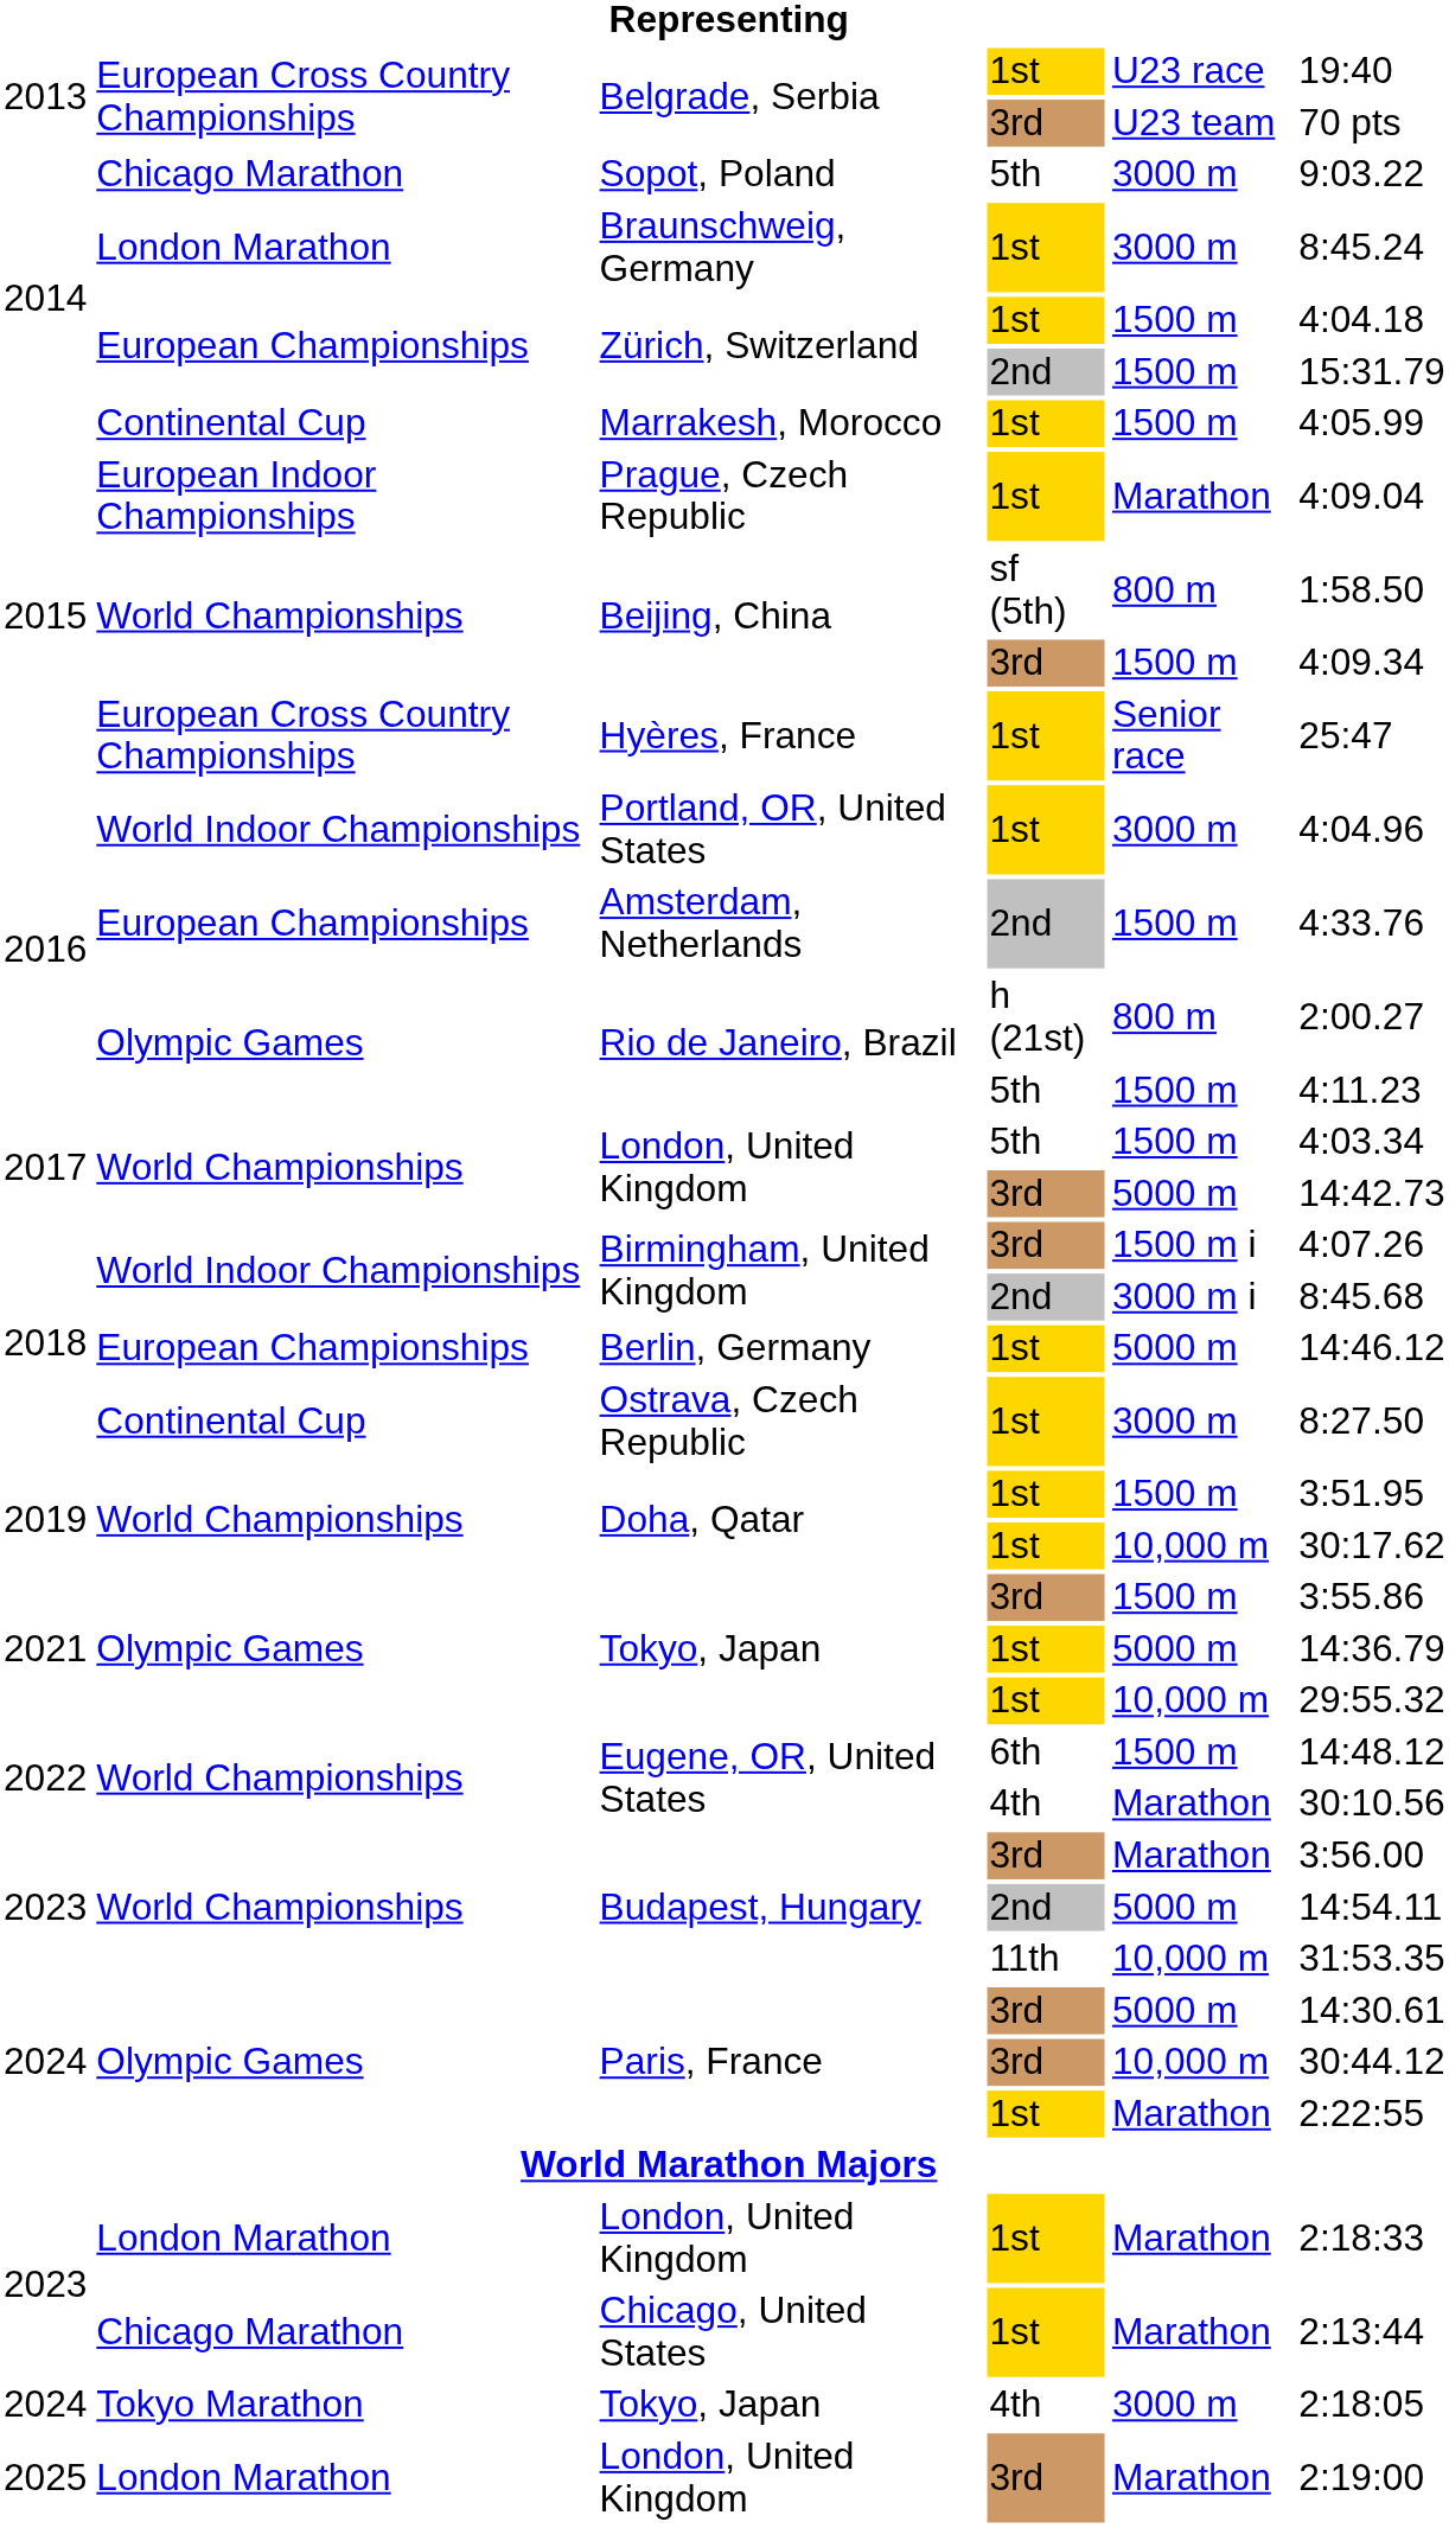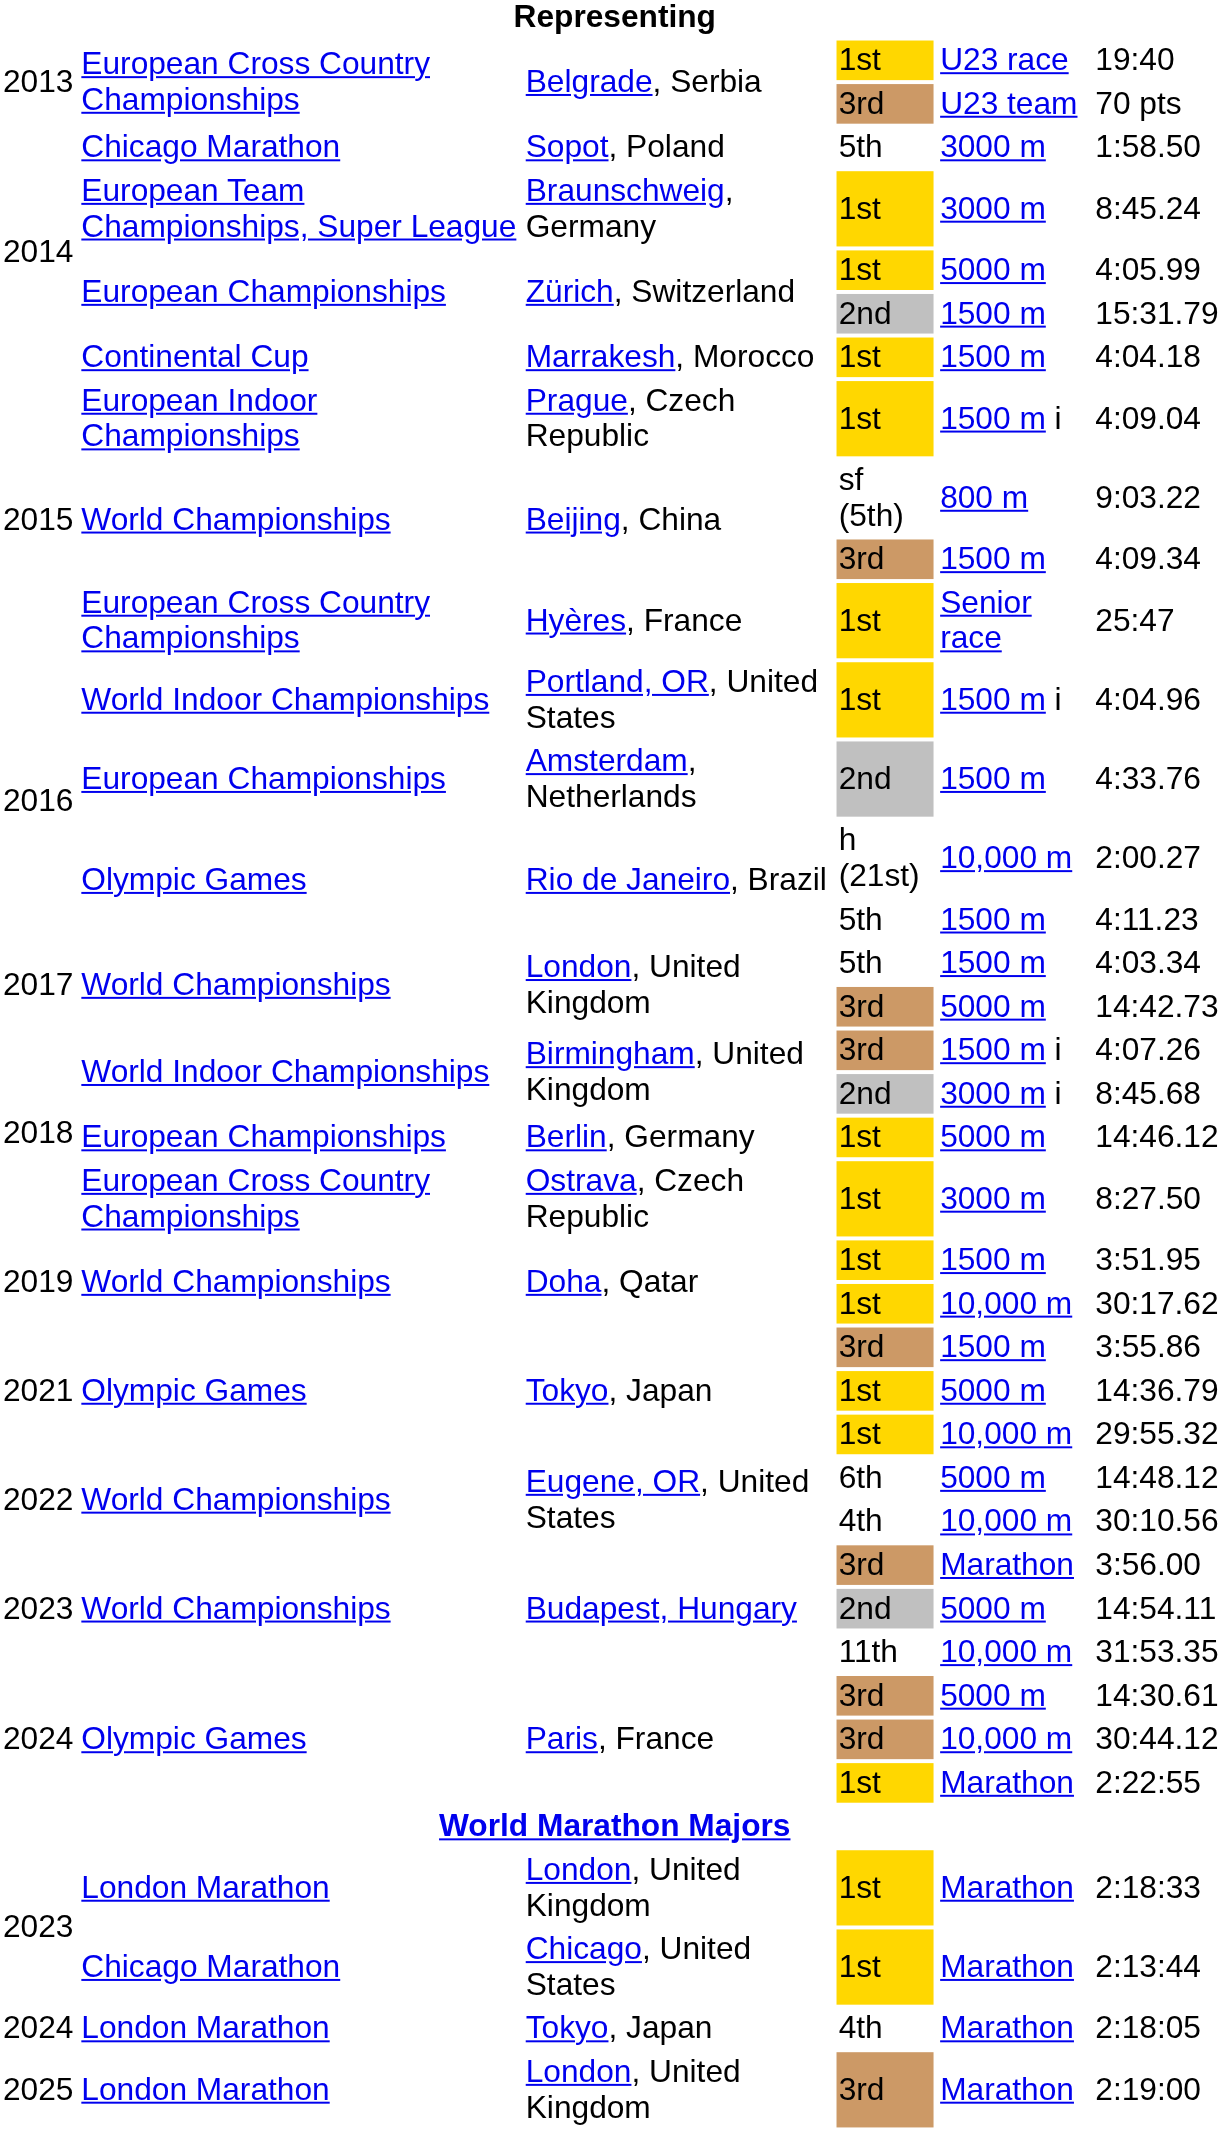 <table>
 <tr>
 <th colspan=7>Representing </th>
 </tr>
 <tr>
 <td rowspan=2>2013</td>
 <td rowspan=2><a href='#'>European Cross Country Championships</a></td>
 <td rowspan=2><a href='#'>Belgrade</a>, Serbia</td>
 <td bgcolor=gold>1st</td>
 <td><a href='#'>U23 race</a></td>
 <td>19:40</td>
 <td></td>
 </tr>
 <tr>
 <td bgcolor=cc9966>3rd</td>
 <td><a href='#'>U23 team</a></td>
 <td>70 pts</td>
 <td></td>
 </tr>
 <tr>
 <td rowspan=5>2014</td>
 <td><a href='#'>Chicago Marathon</a></td>
 <td><a href='#'>Sopot</a>, Poland</td>
 <td>5th</td>
 <td><a href='#'>3000 m</a> </td>
-<td>9:03.22</td>
+<td>1:58.50</td>
 <td></td>
 </tr>
 <tr>
-<td><a href='#'>London Marathon</a></td>
+<td><a href='#'>European Team Championships, Super League</a></td>
 <td><a href='#'>Braunschweig</a>, Germany</td>
 <td bgcolor=gold>1st</td>
 <td><a href='#'>3000 m</a></td>
 <td>8:45.24</td>
 <td></td>
 </tr>
 <tr>
 <td rowspan=2><a href='#'>European Championships</a></td>
 <td rowspan=2><a href='#'>Zürich</a>, Switzerland</td>
 <td bgcolor=gold>1st</td>
-<td><a href='#'>1500 m</a></td>
-<td>4:04.18</td>
+<td><a href='#'>5000 m</a></td>
+<td>4:05.99</td>
 <td></td>
 </tr>
 <tr>
 <td bgcolor=silver>2nd</td>
 <td><a href='#'>1500 m</a></td>
 <td>15:31.79</td>
 <td></td>
 </tr>
 <tr>
 <td><a href='#'>Continental Cup</a></td>
 <td><a href='#'>Marrakesh</a>, Morocco</td>
 <td bgcolor=gold>1st</td>
 <td><a href='#'>1500 m</a></td>
-<td>4:05.99</td>
+<td>4:04.18</td>
 <td></td>
 </tr>
 <tr>
 <td rowspan=4>2015</td>
 <td><a href='#'>European Indoor Championships</a></td>
 <td><a href='#'>Prague</a>, Czech Republic</td>
 <td bgcolor=gold>1st</td>
-<td><a href='#'>Marathon</a></td>
+<td><a href='#'>1500 m</a> i</td>
 <td>4:09.04</td>
 <td></td>
 </tr>
 <tr>
 <td rowspan=2><a href='#'>World Championships</a></td>
 <td rowspan=2><a href='#'>Beijing</a>, China</td>
 <td>sf (5th)</td>
 <td><a href='#'>800 m</a></td>
-<td>1:58.50</td>
+<td>9:03.22</td>
 <td></td>
 </tr>
 <tr>
 <td bgcolor=cc9966>3rd</td>
 <td><a href='#'>1500 m</a></td>
 <td>4:09.34</td>
 <td></td>
 </tr>
 <tr>
 <td><a href='#'>European Cross Country Championships</a></td>
 <td><a href='#'>Hyères</a>, France</td>
 <td bgcolor=gold>1st</td>
 <td><a href='#'>Senior race</a></td>
 <td>25:47</td>
 <td></td>
 </tr>
 <tr>
 <td rowspan=4>2016</td>
 <td><a href='#'>World Indoor Championships</a></td>
 <td><a href='#'>Portland, OR</a>, United States</td>
 <td bgcolor=gold>1st</td>
-<td><a href='#'>3000 m</a></td>
+<td><a href='#'>1500 m</a> i</td>
 <td>4:04.96</td>
 <td></td>
 </tr>
 <tr>
 <td><a href='#'>European Championships</a></td>
 <td><a href='#'>Amsterdam</a>, Netherlands</td>
 <td bgcolor=silver>2nd</td>
 <td><a href='#'>1500 m</a></td>
 <td>4:33.76</td>
 <td></td>
 </tr>
 <tr>
 <td rowspan=2><a href='#'>Olympic Games</a></td>
 <td rowspan=2><a href='#'>Rio de Janeiro</a>, Brazil</td>
 <td>h (21st)</td>
-<td><a href='#'>800 m</a></td>
+<td><a href='#'>10,000 m</a></td>
 <td>2:00.27</td>
 <td></td>
 </tr>
 <tr>
 <td>5th</td>
 <td><a href='#'>1500 m</a></td>
 <td>4:11.23</td>
 <td></td>
 </tr>
 <tr>
 <td rowspan=2>2017</td>
 <td rowspan=2><a href='#'>World Championships</a></td>
 <td rowspan=2><a href='#'>London</a>, United Kingdom</td>
 <td>5th</td>
 <td><a href='#'>1500 m</a></td>
 <td>4:03.34</td>
 <td></td>
 </tr>
 <tr>
 <td bgcolor=cc9966>3rd</td>
 <td><a href='#'>5000 m</a></td>
 <td>14:42.73</td>
 <td></td>
 </tr>
 <tr>
 <td rowspan=4>2018</td>
 <td rowspan=2><a href='#'>World Indoor Championships</a></td>
 <td rowspan=2><a href='#'>Birmingham</a>, United Kingdom</td>
 <td bgcolor=cc9966>3rd</td>
 <td><a href='#'>1500 m</a> i</td>
 <td>4:07.26</td>
 <td></td>
 </tr>
 <tr>
 <td bgcolor=silver>2nd</td>
 <td><a href='#'>3000 m</a> i</td>
 <td>8:45.68</td>
 <td></td>
 </tr>
 <tr>
 <td><a href='#'>European Championships</a></td>
 <td><a href='#'>Berlin</a>, Germany</td>
 <td bgcolor=gold>1st</td>
 <td><a href='#'>5000 m</a></td>
 <td>14:46.12</td>
 <td></td>
 </tr>
 <tr>
-<td><a href='#'>Continental Cup</a></td>
+<td><a href='#'>European Cross Country Championships</a></td>
 <td><a href='#'>Ostrava</a>, Czech Republic</td>
 <td bgcolor=gold>1st</td>
 <td><a href='#'>3000 m</a></td>
 <td>8:27.50</td>
 <td> </td>
 </tr>
 <tr>
 <td rowspan=2>2019</td>
 <td rowspan=2><a href='#'>World Championships</a></td>
 <td rowspan=2><a href='#'>Doha</a>, Qatar</td>
 <td bgcolor=gold>1st</td>
 <td><a href='#'>1500 m</a></td>
 <td>3:51.95</td>
 <td> </td>
 </tr>
 <tr>
 <td bgcolor=gold>1st</td>
 <td><a href='#'>10,000 m</a></td>
 <td>30:17.62</td>
 <td> </td>
 </tr>
 <tr>
 <td rowspan=3>2021</td>
 <td rowspan=3><a href='#'>Olympic Games</a></td>
 <td rowspan=3><a href='#'>Tokyo</a>, Japan</td>
 <td bgcolor=cc9966>3rd</td>
 <td><a href='#'>1500 m</a></td>
 <td>3:55.86</td>
 <td></td>
 </tr>
 <tr>
 <td bgcolor=gold>1st</td>
 <td><a href='#'>5000 m</a></td>
 <td>14:36.79</td>
 <td></td>
 </tr>
 <tr>
 <td bgcolor=gold>1st</td>
 <td><a href='#'>10,000 m</a></td>
 <td>29:55.32</td>
 <td></td>
 </tr>
 <tr>
 <td rowspan=2>2022</td>
 <td rowspan=2><a href='#'>World Championships</a></td>
 <td rowspan=2><a href='#'>Eugene, OR</a>, United States</td>
 <td>6th</td>
-<td><a href='#'>1500 m</a></td>
+<td><a href='#'>5000 m</a></td>
 <td>14:48.12</td>
 <td></td>
 </tr>
 <tr>
 <td>4th</td>
-<td><a href='#'>Marathon</a></td>
+<td><a href='#'>10,000 m</a></td>
 <td>30:10.56</td>
 <td></td>
 </tr>
 <tr>
 <td rowspan=3>2023</td>
 <td rowspan=3><a href='#'>World Championships</a></td>
 <td rowspan=3><a href='#'>Budapest, Hungary</a></td>
 <td bgcolor=cc9966>3rd</td>
 <td><a href='#'>Marathon</a></td>
 <td>3:56.00</td>
 <td></td>
 </tr>
 <tr>
 <td bgcolor=silver>2nd</td>
 <td><a href='#'>5000 m</a></td>
 <td>14:54.11</td>
 <td></td>
 </tr>
 <tr>
 <td>11th</td>
 <td><a href='#'>10,000 m</a></td>
 <td>31:53.35</td>
 <td></td>
 </tr>
 <tr>
 <td rowspan=3>2024</td>
 <td rowspan=3><a href='#'>Olympic Games</a></td>
 <td rowspan=3><a href='#'>Paris</a>, France</td>
 <td bgcolor=cc9966>3rd</td>
 <td><a href='#'>5000 m</a></td>
 <td>14:30.61</td>
 <td></td>
 </tr>
 <tr>
 <td bgcolor=cc9966>3rd</td>
 <td><a href='#'>10,000 m</a></td>
 <td>30:44.12</td>
 <td></td>
 </tr>
 <tr>
 <td bgcolor=gold>1st</td>
 <td><a href='#'>Marathon</a></td>
 <td>2:22:55</td>
 <td></td>
 </tr>
 <tr>
 <th colspan=7><a href='#'>World Marathon Majors</a></th>
 </tr>
 <tr>
 <td rowspan=2>2023</td>
 <td><a href='#'>London Marathon</a></td>
 <td><a href='#'>London</a>, United Kingdom</td>
 <td bgcolor=gold>1st</td>
 <td><a href='#'>Marathon</a></td>
 <td>2:18:33</td>
 <td></td>
 </tr>
 <tr>
 <td><a href='#'>Chicago Marathon</a></td>
 <td><a href='#'>Chicago</a>, United States</td>
 <td bgcolor=gold>1st</td>
 <td><a href='#'>Marathon</a></td>
 <td>2:13:44</td>
 <td></td>
 </tr>
 <tr>
 <td rowspan=1>2024</td>
-<td><a href='#'>Tokyo Marathon</a></td>
+<td><a href='#'>London Marathon</a></td>
 <td><a href='#'>Tokyo</a>, Japan</td>
 <td>4th</td>
-<td><a href='#'>3000 m</a></td>
+<td><a href='#'>Marathon</a></td>
 <td>2:18:05</td>
 <td></td>
 </tr>
 <tr>
 <td rowspan=1>2025</td>
 <td><a href='#'>London Marathon</a></td>
 <td><a href='#'>London</a>, United Kingdom</td>
 <td bgcolor=cc9966>3rd</td>
 <td><a href='#'>Marathon</a></td>
 <td>2:19:00</td>
 <td></td>
 </tr>
 </table>
